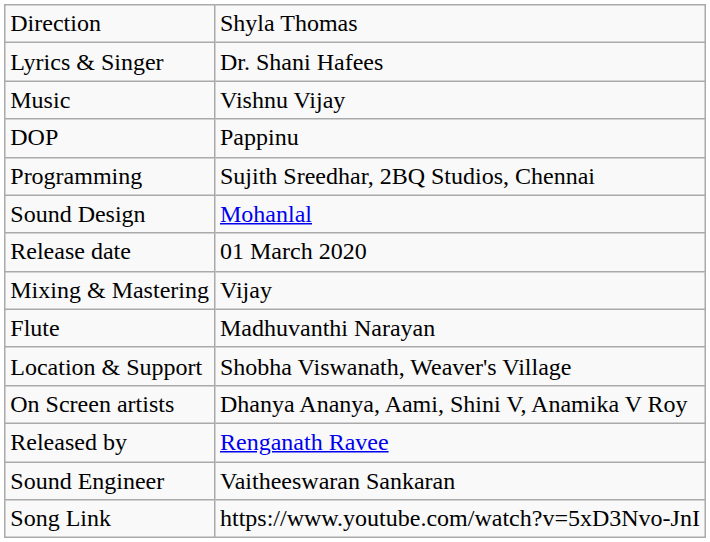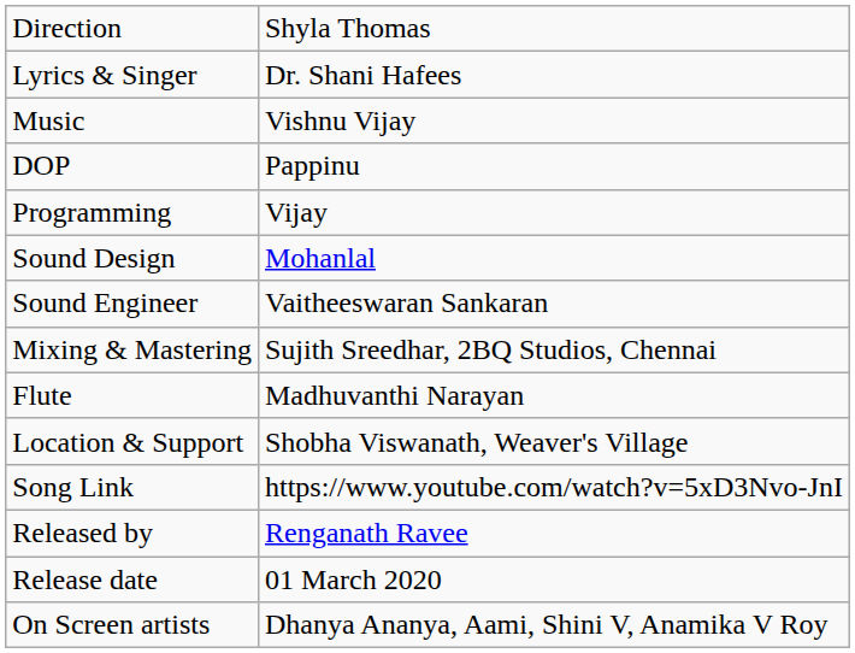 <table class="wikitable">
 <tr>
 <td>Direction</td>
 <td>Shyla Thomas</td>
 </tr>
 <tr>
 <td>Lyrics & Singer</td>
 <td>Dr. Shani Hafees</td>
 </tr>
 <tr>
 <td>Music</td>
 <td>Vishnu Vijay</td>
 </tr>
 <tr>
 <td>DOP</td>
 <td>Pappinu</td>
 </tr>
 <tr>
 <td>Programming</td>
-<td>Sujith Sreedhar, 2BQ Studios, Chennai</td>
+<td>Vijay</td>
 </tr>
 <tr>
 <td>Sound Design</td>
 <td><a href='#'>Mohanlal</a></td>
 </tr>
 <tr>
-<td>Release date</td>
-<td>01 March 2020</td>
+<td>Sound Engineer</td>
+<td>Vaitheeswaran Sankaran</td>
 </tr>
 <tr>
 <td>Mixing & Mastering</td>
-<td>Vijay</td>
+<td>Sujith Sreedhar, 2BQ Studios, Chennai</td>
 </tr>
 <tr>
 <td>Flute</td>
 <td>Madhuvanthi Narayan</td>
 </tr>
 <tr>
 <td>Location & Support</td>
 <td>Shobha Viswanath, Weaver's Village</td>
 </tr>
 <tr>
-<td>On Screen artists</td>
-<td>Dhanya Ananya, Aami, Shini V, Anamika V Roy</td>
+<td>Song Link</td>
+<td>https://www.youtube.com/watch?v=5xD3Nvo-JnI</td>
 </tr>
 <tr>
 <td>Released by</td>
 <td><a href='#'>Renganath Ravee</a></td>
 </tr>
 <tr>
-<td>Sound Engineer</td>
-<td>Vaitheeswaran Sankaran</td>
+<td>Release date</td>
+<td>01 March 2020</td>
 </tr>
 <tr>
-<td>Song Link</td>
-<td>https://www.youtube.com/watch?v=5xD3Nvo-JnI</td>
+<td>On Screen artists</td>
+<td>Dhanya Ananya, Aami, Shini V, Anamika V Roy</td>
 </tr>
 </table>
